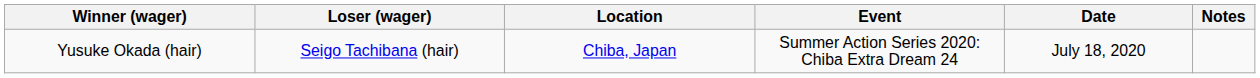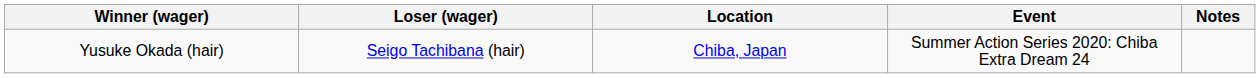 <table class="wikitable sortable" width=100%  style="text-align: center">
 <tr>
 <th width=20% scope="col">Winner (wager)</th>
 <th width=20% scope="col">Loser (wager)</th>
 <th width=20% scope="col">Location</th>
 <th width=20% scope="col">Event</th>
-<th width=15% scope="col">Date</th>
 <th class="unsortable" width=5% scope="col">Notes</th>
 </tr>
 <tr>
 <td>Yusuke Okada (hair)</td>
 <td><a href='#'>Seigo Tachibana</a> (hair)</td>
 <td><a href='#'>Chiba, Japan</a></td>
 <td>Summer Action Series 2020: Chiba Extra Dream 24</td>
-<td>July 18, 2020</td>
 <td></td>
 </tr>
 </table>
